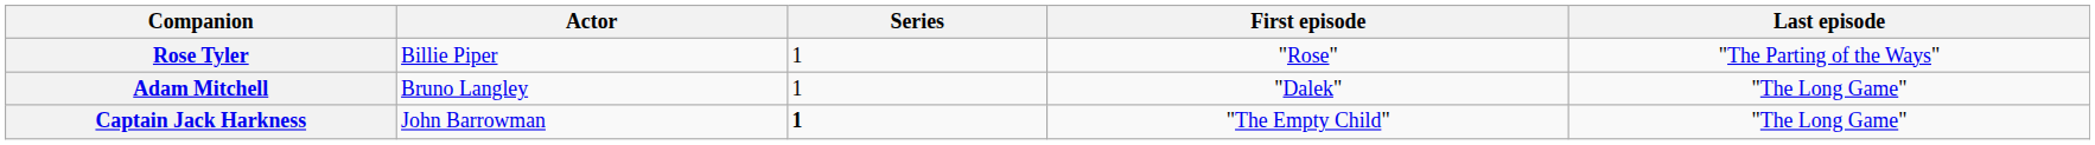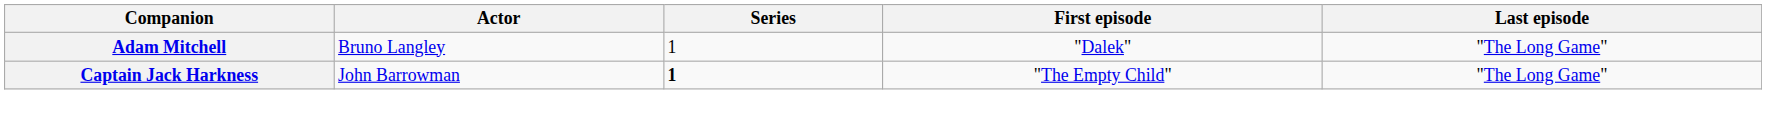 <table class="wikitable plainrowheaders" style="width:100%;">
 <tr>
 <th scope="col" style="width:15%;">Companion</th>
 <th scope="col" style="width:15%;">Actor</th>
 <th scope="col" style="width:10%;">Series</th>
 <th scope="col" style="width:20%;">First episode</th>
 <th scope="col" style="width:20%;">Last episode</th>
-</tr>
-<tr>
-<th scope="row"><a href='#'>Rose Tyler</a></th>
-<td><a href='#'>Billie Piper</a></td>
-<td>1</td>
-<td align="center">"<a href='#'>Rose</a>"</td>
-<td align="center">"<a href='#'>The Parting of the Ways</a>"</td>
 </tr>
 <tr>
 <th scope="row"><a href='#'>Adam Mitchell</a></th>
 <td><a href='#'>Bruno Langley</a></td>
 <td>1</td>
 <td align="center">"<a href='#'>Dalek</a>"</td>
 <td align="center">"<a href='#'>The Long Game</a>"</td>
 </tr>
 <tr>
 <th scope="row"><a href='#'>Captain Jack Harkness</a></th>
 <td><a href='#'>John Barrowman</a></td>
 <td><strong>1</strong></td>
 <td align="center">"<a href='#'>The Empty Child</a>"</td>
 <td align="center">"<a href='#'>The Long Game</a>"</td>
 </tr>
 </table>
